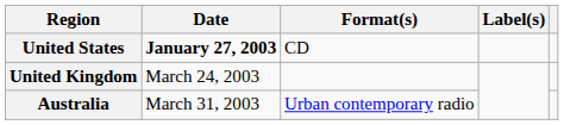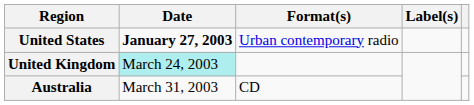 <table class="wikitable plainrowheaders">
 <tr>
 <th scope="col">Region</th>
 <th scope="col">Date</th>
 <th scope="col">Format(s)</th>
 <th scope="col">Label(s)</th>
 <th scope="col"></th>
 </tr>
 <tr>
 <th scope="row">United States</th>
 <td><strong>January 27, 2003</strong></td>
-<td>CD</td>
+<td><a href='#'>Urban contemporary</a> radio</td>
 <td></td>
 <td></td>
 </tr>
 <tr>
 <th scope="row">United Kingdom</th>
-<td>March 24, 2003</td>
+<td style="background: paleturquoise;">March 24, 2003</td>
 <td></td>
 <td rowspan="2"></td>
 <td></td>
 </tr>
 <tr>
 <th scope="row">Australia</th>
 <td>March 31, 2003</td>
-<td><a href='#'>Urban contemporary</a> radio</td>
+<td>CD</td>
 <td></td>
 </tr>
 </table>
